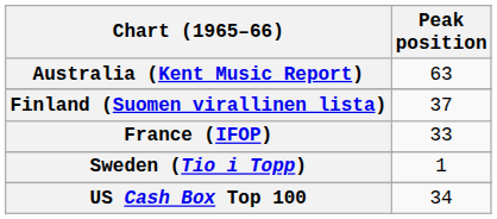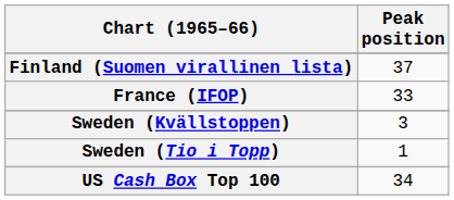 <table class="wikitable sortable plainrowheaders" style="text-align:center">
 <tr>
 <th>Chart (1965–66)</th>
 <th>Peak<br>position</th>
-</tr>
-<tr>
-<th scope="row">Australia (<a href='#'>Kent Music Report</a>)</th>
-<td>63</td>
 </tr>
 <tr>
 </tr>
 <tr>
 <th scope="row">Finland (<a href='#'>Suomen virallinen lista</a>)</th>
 <td>37</td>
 </tr>
 <tr>
 <th scope="row">France (<a href='#'>IFOP</a>)</th>
 <td>33</td>
 </tr>
 <tr>
 </tr>
 <tr>
 </tr>
 <tr>
 </tr>
 <tr>
 </tr>
 <tr>
+<th scope="row">Sweden (<a href='#'>Kvällstoppen</a>)</th>
+<td>3</td>
+</tr>
+<tr>
 <th scope="row">Sweden (<em><a href='#'>Tio i Topp</a></em>)</th>
 <td>1</td>
 </tr>
 <tr>
 </tr>
 <tr>
 </tr>
 <tr>
 <th scope="row">US <a href='#'><em>Cash Box</em></a> Top 100</th>
 <td>34</td>
 </tr>
 </table>
